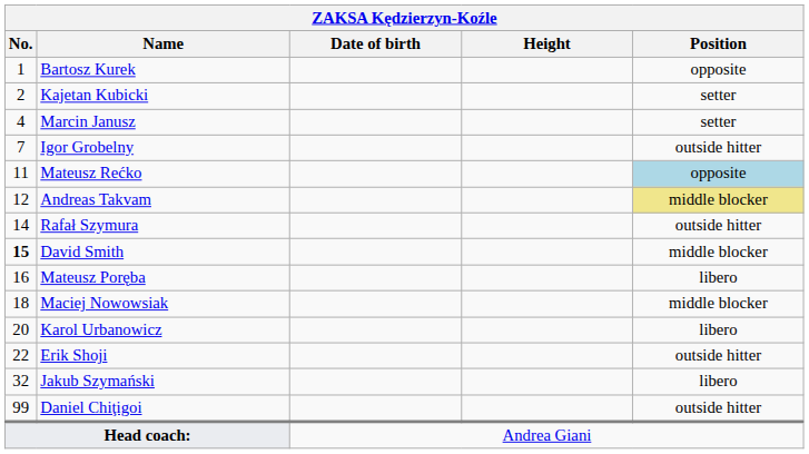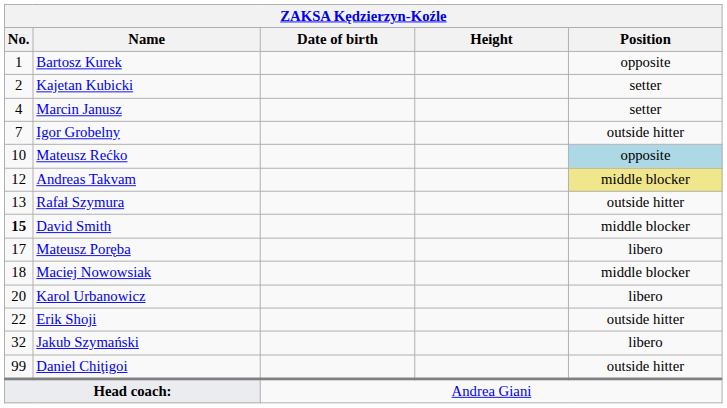 <table class="wikitable collapsible collapsed" style="font-size:100%; text-align:center">
 <tr>
 <th colspan=5 style="width:30em"><a href='#'>ZAKSA Kędzierzyn-Koźle</a></th>
 </tr>
 <tr>
 <th>No.</th>
 <th style="width:15em">Name</th>
 <th style="width:10em">Date of birth</th>
 <th style="width:10em">Height</th>
 <th style="width:10em">Position</th>
 </tr>
 <tr>
 <td>1</td>
 <td align=left> <a href='#'>Bartosz Kurek</a></td>
 <td align=right></td>
 <td></td>
 <td>opposite</td>
 </tr>
 <tr>
 <td>2</td>
 <td align=left> <a href='#'>Kajetan Kubicki</a></td>
 <td align=right></td>
 <td></td>
 <td>setter</td>
 </tr>
 <tr>
 <td>4</td>
 <td align=left> <a href='#'>Marcin Janusz</a></td>
 <td align=right></td>
 <td></td>
 <td>setter</td>
 </tr>
 <tr>
 <td>7</td>
 <td align=left> <a href='#'>Igor Grobelny</a></td>
 <td align=right></td>
 <td></td>
 <td>outside hitter</td>
 </tr>
 <tr>
-<td>11</td>
+<td>10</td>
 <td align=left> <a href='#'>Mateusz Rećko</a></td>
 <td align=right></td>
 <td></td>
 <td style="background: lightblue;">opposite</td>
 </tr>
 <tr>
 <td>12</td>
 <td align=left> <a href='#'>Andreas Takvam</a></td>
 <td align=right></td>
 <td></td>
 <td style="background: khaki;">middle blocker</td>
 </tr>
 <tr>
-<td>14</td>
+<td>13</td>
 <td align=left> <a href='#'>Rafał Szymura</a></td>
 <td align=right></td>
 <td></td>
 <td>outside hitter</td>
 </tr>
 <tr>
 <td><strong>15</strong></td>
 <td align=left> <a href='#'>David Smith</a></td>
 <td align=right></td>
 <td></td>
 <td>middle blocker</td>
 </tr>
 <tr>
-<td>16</td>
+<td>17</td>
 <td align=left> <a href='#'>Mateusz Poręba</a></td>
 <td align=right></td>
 <td></td>
 <td>libero</td>
 </tr>
 <tr>
 <td>18</td>
 <td align=left> <a href='#'>Maciej Nowowsiak</a></td>
 <td align=right></td>
 <td></td>
 <td>middle blocker</td>
 </tr>
 <tr>
 <td>20</td>
 <td align=left> <a href='#'>Karol Urbanowicz</a></td>
 <td align=right></td>
 <td></td>
 <td>libero</td>
 </tr>
 <tr>
 <td>22</td>
 <td align=left> <a href='#'>Erik Shoji</a></td>
 <td align=right></td>
 <td></td>
 <td>outside hitter</td>
 </tr>
 <tr>
 <td>32</td>
 <td align=left> <a href='#'>Jakub Szymański</a></td>
 <td align=right></td>
 <td></td>
 <td>libero</td>
 </tr>
 <tr>
 <td>99</td>
 <td align=left> <a href='#'>Daniel Chiţigoi</a></td>
 <td align=right></td>
 <td></td>
 <td>outside hitter</td>
 </tr>
 <tr style="border-top: 3px solid grey">
 <td colspan=2 style="background:#EAECF0"><strong>Head coach:</strong></td>
 <td colspan=3> <a href='#'>Andrea Giani</a></td>
 </tr>
 </table>
